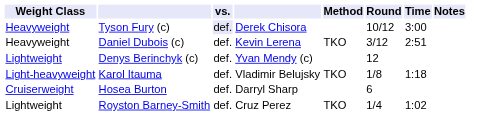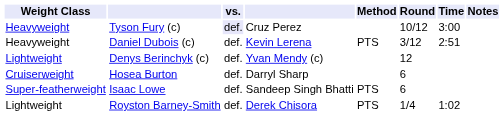 <table class="toccolours" style="font-size: 85%;">
 <tr>
 <th style="background:#e6e8fa; color:#000; text-align:center;">Weight Class</th>
 <th style="background:#e6e8fa; color:#000; text-align:center;"></th>
 <th style="background:#e6e8fa; color:#000; text-align:center;">vs.</th>
 <th style="background:#e6e8fa; color:#000; text-align:center;"></th>
 <th style="background:#e6e8fa; color:#000; text-align:center;">Method</th>
 <th style="background:#e6e8fa; color:#000; text-align:center;">Round</th>
 <th style="background:#e6e8fa; color:#000; text-align:center;">Time</th>
 <th style="background:#e6e8fa; color:#000; text-align:center;">Notes</th>
 </tr>
 <tr>
 <td><a href='#'>Heavyweight</a></td>
 <td><a href='#'>Tyson Fury</a> (c)</td>
 <td style="background: lavender;">def.</td>
-<td><a href='#'>Derek Chisora</a></td>
+<td>Cruz Perez</td>
 <td></td>
 <td>10/12</td>
 <td>3:00</td>
 <td></td>
 </tr>
 <tr>
 <td>Heavyweight</td>
 <td><a href='#'>Daniel Dubois</a> (c)</td>
 <td>def.</td>
 <td><a href='#'>Kevin Lerena</a></td>
-<td>TKO</td>
+<td>PTS</td>
 <td>3/12</td>
 <td>2:51</td>
 <td></td>
 </tr>
 <tr>
 <td><a href='#'>Lightweight</a></td>
 <td><a href='#'>Denys Berinchyk</a> (c)</td>
 <td>def.</td>
 <td><a href='#'>Yvan Mendy</a> (c)</td>
 <td></td>
 <td>12</td>
 <td></td>
 <td></td>
 </tr>
 <tr>
-<td><a href='#'>Light-heavyweight</a></td>
-<td><a href='#'>Karol Itauma</a></td>
-<td>def.</td>
-<td>Vladimir Belujsky</td>
-<td>TKO</td>
-<td>1/8</td>
-<td>1:18</td>
-<td></td>
-</tr>
-<tr>
 <td><a href='#'>Cruiserweight</a></td>
 <td><a href='#'>Hosea Burton</a></td>
 <td>def.</td>
 <td>Darryl Sharp</td>
 <td></td>
 <td>6</td>
 <td></td>
 <td></td>
 </tr>
 <tr>
+<td><a href='#'>Super-featherweight</a></td>
+<td><a href='#'>Isaac Lowe</a></td>
+<td>def.</td>
+<td>Sandeep Singh Bhatti</td>
+<td>PTS</td>
+<td>6</td>
+<td></td>
+<td></td>
+</tr>
+<tr>
 <td>Lightweight</td>
 <td><a href='#'>Royston Barney-Smith</a></td>
 <td>def.</td>
-<td>Cruz Perez</td>
-<td>TKO</td>
+<td><a href='#'>Derek Chisora</a></td>
+<td>PTS</td>
 <td>1/4</td>
 <td>1:02</td>
 <td></td>
 </tr>
 </table>
